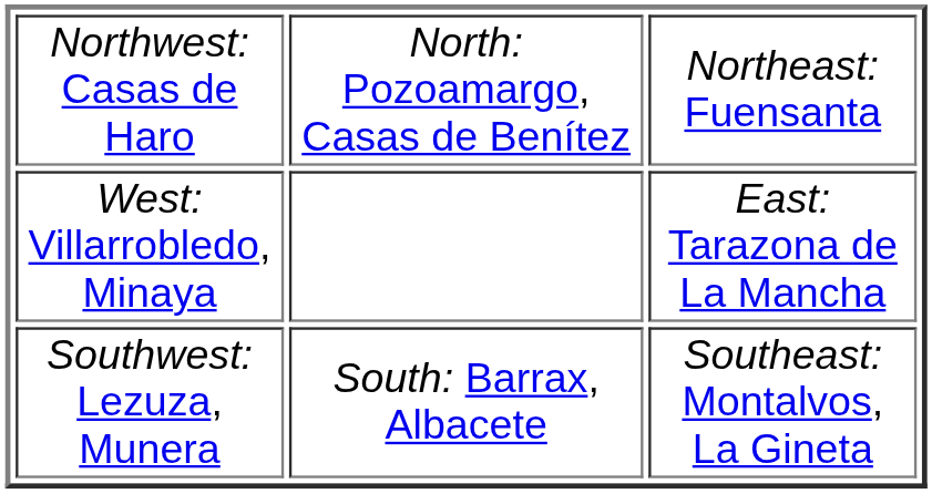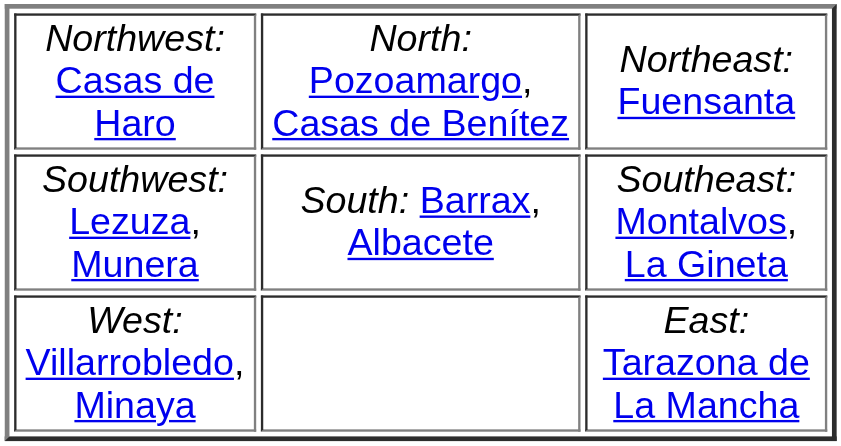 <table align="center" border="2" width="40%">
 <tr>
 <td align="center" width="30%"><em>Northwest:</em> <a href='#'>Casas de Haro</a></td>
 <td align="center" width="40%"><em>North:</em> <a href='#'>Pozoamargo</a>, <a href='#'>Casas de Benítez</a></td>
 <td align="center" width="30%"><em>Northeast:</em> <a href='#'>Fuensanta</a></td>
 </tr>
 <tr>
+<td align="center" width="30%"><em>Southwest:</em> <a href='#'>Lezuza</a>, <a href='#'>Munera</a></td>
+<td align="center" width="40%"><em>South:</em> <a href='#'>Barrax</a>, <a href='#'>Albacete</a></td>
+<td align="center" width="10%"><em>Southeast:</em> <a href='#'>Montalvos</a>, <a href='#'>La Gineta</a></td>
+</tr>
+<tr>
 <td align="center" width="30%"><em>West:</em> <a href='#'>Villarrobledo</a>, <a href='#'>Minaya</a></td>
 <td align="center" width="40%"></td>
 <td align="center" width="30%"><em>East:</em> <a href='#'>Tarazona de La Mancha</a></td>
 </tr>
-<tr>
-<td align="center" width="30%"><em>Southwest:</em> <a href='#'>Lezuza</a>, <a href='#'>Munera</a></td>
-<td align="center" width="40%"><em>South:</em> <a href='#'>Barrax</a>, <a href='#'>Albacete</a></td>
-<td align="center" width="10%"><em>Southeast:</em> <a href='#'>Montalvos</a>, <a href='#'>La Gineta</a></td>
-</tr>
 </table>
